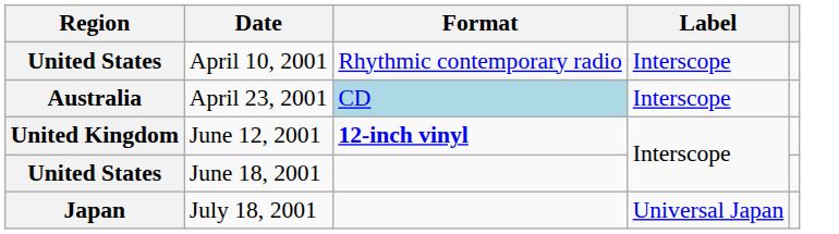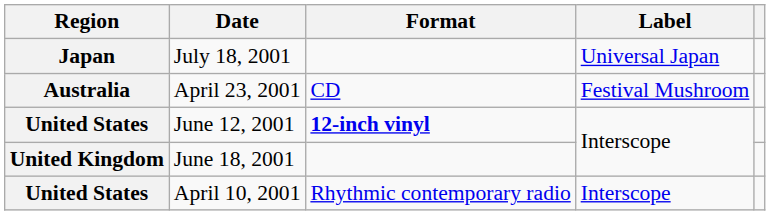 <table class="wikitable plainrowheaders">
 <tr>
 <th scope="col">Region</th>
 <th scope="col">Date</th>
 <th scope="col">Format</th>
 <th scope="col">Label</th>
 <th scope="col"></th>
 </tr>
 <tr>
+<th scope="row">Japan</th>
+<td>July 18, 2001</td>
+<td></td>
+<td><a href='#'>Universal Japan</a></td>
+<td></td>
+</tr>
+<tr>
+<th scope="row">Australia</th>
+<td>April 23, 2001</td>
+<td><a href='#'>CD</a></td>
+<td><a href='#'>Festival Mushroom</a></td>
+<td></td>
+</tr>
+<tr>
+<th scope="row">United States</th>
+<td>June 12, 2001</td>
+<td><strong><a href='#'>12-inch vinyl</a></strong></td>
+<td rowspan="2">Interscope</td>
+<td></td>
+</tr>
+<tr>
+<th scope="row">United Kingdom</th>
+<td>June 18, 2001</td>
+<td></td>
+<td></td>
+</tr>
+<tr>
 <th scope="row">United States</th>
 <td>April 10, 2001</td>
 <td><a href='#'>Rhythmic contemporary radio</a></td>
 <td><a href='#'>Interscope</a></td>
 <td></td>
 </tr>
-<tr>
-<th scope="row">Australia</th>
-<td>April 23, 2001</td>
-<td style="background: lightblue;"><a href='#'>CD</a></td>
-<td><a href='#'>Interscope</a></td>
-<td></td>
-</tr>
-<tr>
-<th scope="row">United Kingdom</th>
-<td>June 12, 2001</td>
-<td><strong><a href='#'>12-inch vinyl</a></strong></td>
-<td rowspan="2">Interscope</td>
-<td></td>
-</tr>
-<tr>
-<th scope="row">United States</th>
-<td>June 18, 2001</td>
-<td></td>
-<td></td>
-</tr>
-<tr>
-<th scope="row">Japan</th>
-<td>July 18, 2001</td>
-<td></td>
-<td><a href='#'>Universal Japan</a></td>
-<td></td>
-</tr>
 </table>
